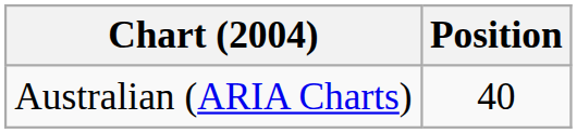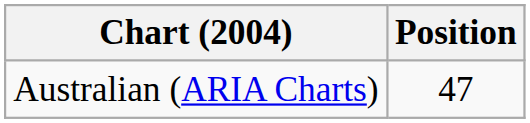 <table class="wikitable">
 <tr>
 <th>Chart (2004)</th>
 <th>Position</th>
 </tr>
 <tr>
 <td>Australian (<a href='#'>ARIA Charts</a>)</td>
-<td align="center">40</td>
+<td align="center">47</td>
 </tr>
 </table>
